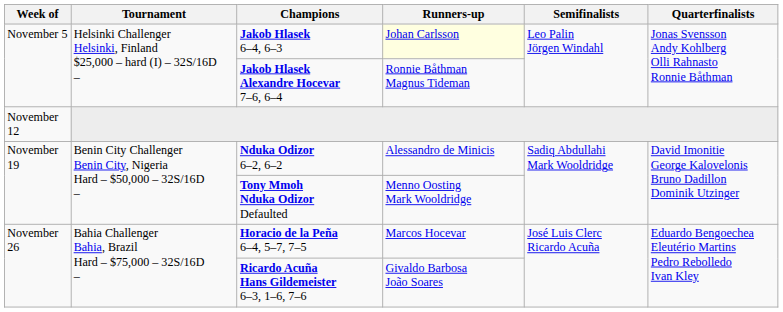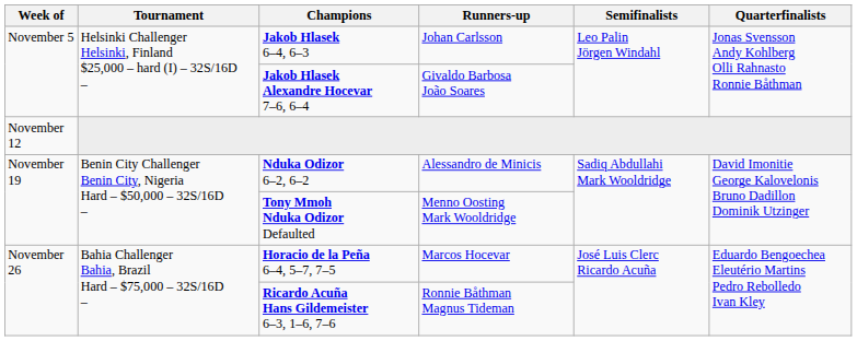 <table class="wikitable" style="font-size:85%;">
 <tr>
 <th width="75">Week of</th>
 <th width="250">Tournament</th>
 <th width="210">Champions</th>
 <th width="210">Runners-up</th>
 <th width="170">Semifinalists</th>
 <th width="170">Quarterfinalists</th>
 </tr>
 <tr valign="top">
 <td rowspan="2">November 5</td>
 <td rowspan="2">Helsinki Challenger<br> <a href='#'>Helsinki</a>, Finland<br>$25,000 – hard (I) – 32S/16D<br>  – </td>
 <td> <strong><a href='#'>Jakob Hlasek</a></strong> <br>6–4, 6–3</td>
-<td style="background: lightyellow;"> <a href='#'>Johan Carlsson</a></td>
+<td> <a href='#'>Johan Carlsson</a></td>
 <td rowspan="2"> <a href='#'>Leo Palin</a> <br>  <a href='#'>Jörgen Windahl</a></td>
 <td rowspan="2"> <a href='#'>Jonas Svensson</a> <br>  <a href='#'>Andy Kohlberg</a> <br> <a href='#'>Olli Rahnasto</a> <br>  <a href='#'>Ronnie Båthman</a></td>
 </tr>
 <tr valign="top">
 <td> <strong><a href='#'>Jakob Hlasek</a></strong> <br> <strong><a href='#'>Alexandre Hocevar</a></strong><br>7–6, 6–4</td>
-<td> <a href='#'>Ronnie Båthman</a> <br> <a href='#'>Magnus Tideman</a></td>
+<td> <a href='#'>Givaldo Barbosa</a> <br> <a href='#'>João Soares</a></td>
 </tr>
 <tr valign="top">
 <td rowspan="1">November 12</td>
 <td colspan="5" bgcolor="#ededed"></td>
 </tr>
 <tr valign="top">
 <td rowspan="2">November 19</td>
 <td rowspan="2">Benin City Challenger<br> <a href='#'>Benin City</a>, Nigeria<br>Hard – $50,000 – 32S/16D<br>  – </td>
 <td> <strong><a href='#'>Nduka Odizor</a></strong> <br>6–2, 6–2</td>
 <td> <a href='#'>Alessandro de Minicis</a></td>
 <td rowspan="2"> <a href='#'>Sadiq Abdullahi</a> <br>  <a href='#'>Mark Wooldridge</a></td>
 <td rowspan="2"> <a href='#'>David Imonitie</a> <br>  <a href='#'>George Kalovelonis</a> <br> <a href='#'>Bruno Dadillon</a> <br>  <a href='#'>Dominik Utzinger</a></td>
 </tr>
 <tr valign="top">
 <td> <strong><a href='#'>Tony Mmoh</a></strong> <br> <strong><a href='#'>Nduka Odizor</a></strong><br> Defaulted</td>
 <td> <a href='#'>Menno Oosting</a> <br> <a href='#'>Mark Wooldridge</a></td>
 </tr>
 <tr valign="top">
 <td rowspan="2">November 26</td>
 <td rowspan="2">Bahia Challenger<br> <a href='#'>Bahia</a>, Brazil<br>Hard – $75,000 – 32S/16D<br>  – </td>
 <td> <strong><a href='#'>Horacio de la Peña</a></strong> <br>6–4, 5–7, 7–5</td>
 <td> <a href='#'>Marcos Hocevar</a></td>
 <td rowspan="2"> <a href='#'>José Luis Clerc</a> <br>  <a href='#'>Ricardo Acuña</a></td>
 <td rowspan="2"> <a href='#'>Eduardo Bengoechea</a> <br>  <a href='#'>Eleutério Martins</a> <br> <a href='#'>Pedro Rebolledo</a> <br>  <a href='#'>Ivan Kley</a></td>
 </tr>
 <tr valign="top">
 <td> <strong><a href='#'>Ricardo Acuña</a></strong> <br> <strong><a href='#'>Hans Gildemeister</a></strong><br>6–3, 1–6, 7–6</td>
-<td> <a href='#'>Givaldo Barbosa</a> <br> <a href='#'>João Soares</a></td>
+<td> <a href='#'>Ronnie Båthman</a> <br> <a href='#'>Magnus Tideman</a></td>
 </tr>
 </table>
